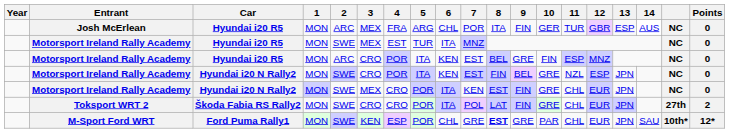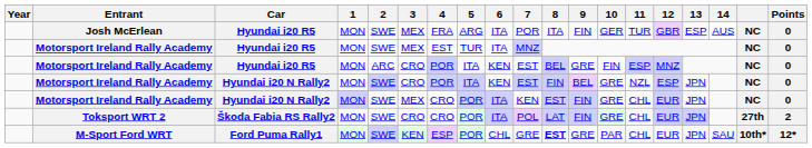 <table class="wikitable" style="text-align:center; font-size:85%">
 <tr>
 <th>Year</th>
 <th>Entrant</th>
 <th>Car</th>
 <th>1</th>
 <th>2</th>
 <th>3</th>
 <th>4</th>
 <th>5</th>
 <th>6</th>
 <th>7</th>
 <th>8</th>
 <th>9</th>
 <th>10</th>
 <th>11</th>
 <th>12</th>
 <th>13</th>
 <th>14</th>
 <th></th>
 <th>Points</th>
 </tr>
 <tr>
 <td></td>
 <th nowrap>Josh McErlean</th>
 <th nowrap><a href='#'>Hyundai i20 R5</a></th>
 <td><a href='#'>MON</a></td>
-<td><a href='#'>ARC</a></td>
+<td><a href='#'>SWE</a></td>
 <td><a href='#'>MEX</a></td>
 <td><a href='#'>FRA</a></td>
 <td><a href='#'>ARG</a></td>
-<td><a href='#'>CHL</a></td>
+<td><a href='#'>ITA</a></td>
 <td><a href='#'>POR</a></td>
 <td><a href='#'>ITA</a></td>
 <td><a href='#'>FIN</a></td>
 <td><a href='#'>GER</a></td>
 <td><a href='#'>TUR</a></td>
 <td style="background:#EFCFFF"><a href='#'>GBR</a><br></td>
 <td><a href='#'>ESP</a></td>
 <td style="background:white"><a href='#'>AUS</a><br></td>
 <th>NC</th>
 <th>0</th>
 </tr>
 <tr>
 <td></td>
 <th nowrap><a href='#'>Motorsport Ireland Rally Academy</a></th>
 <th nowrap><a href='#'>Hyundai i20 R5</a></th>
 <td><a href='#'>MON</a></td>
 <td><a href='#'>SWE</a></td>
 <td><a href='#'>MEX</a></td>
 <td><a href='#'>EST</a></td>
 <td><a href='#'>TUR</a></td>
 <td><a href='#'>ITA</a></td>
 <td style="background:#CFCFFF"><a href='#'>MNZ</a><br></td>
 <td colspan=7></td>
 <th>NC</th>
 <th>0</th>
 </tr>
 <tr>
 <td></td>
 <th nowrap><a href='#'>Motorsport Ireland Rally Academy</a></th>
 <th nowrap><a href='#'>Hyundai i20 R5</a></th>
 <td><a href='#'>MON</a></td>
 <td><a href='#'>ARC</a></td>
 <td><a href='#'>CRO</a></td>
 <td style="background:#CFCFFF"><a href='#'>POR</a><br></td>
 <td><a href='#'>ITA</a></td>
 <td><a href='#'>KEN</a></td>
 <td><a href='#'>EST</a></td>
 <td style="background:#CFCFFF"><a href='#'>BEL</a><br></td>
 <td><a href='#'>GRE</a></td>
 <td><a href='#'>FIN</a></td>
 <td style="background:#CFCFFF"><a href='#'>ESP</a><br></td>
 <td style="background:#CFCFFF"><a href='#'>MNZ</a><br></td>
 <td colspan=2></td>
 <th>NC</th>
 <th>0</th>
 </tr>
 <tr>
 <td></td>
 <th nowrap><a href='#'>Motorsport Ireland Rally Academy</a></th>
 <th nowrap><a href='#'>Hyundai i20 N Rally2</a></th>
 <td><a href='#'>MON</a></td>
 <td style="background:#CFCFFF"><a href='#'>SWE</a><br></td>
 <td><a href='#'>CRO</a></td>
 <td style="background:#CFCFFF"><a href='#'>POR</a><br></td>
 <td style="background:#CFCFFF"><a href='#'>ITA</a><br></td>
 <td><a href='#'>KEN</a></td>
 <td style="background:#CFCFFF"><a href='#'>EST</a><br></td>
 <td style="background:#CFCFFF"><a href='#'>FIN</a><br></td>
 <td style="background:#EFCFFF"><a href='#'>BEL</a><br></td>
 <td><a href='#'>GRE</a></td>
 <td><a href='#'>NZL</a></td>
 <td style="background:#CFCFFF"><a href='#'>ESP</a><br></td>
 <td><a href='#'>JPN</a></td>
 <td></td>
 <th>NC</th>
 <th>0</th>
 </tr>
 <tr>
 <td></td>
 <th nowrap><a href='#'>Motorsport Ireland Rally Academy</a></th>
 <th nowrap><a href='#'>Hyundai i20 N Rally2</a></th>
 <td style="background:#CFCFFF"><a href='#'>MON</a><br></td>
 <td><a href='#'>SWE</a></td>
 <td><a href='#'>MEX</a></td>
 <td><a href='#'>CRO</a></td>
 <td style="background:#CFCFFF"><a href='#'>POR</a><br></td>
 <td style="background:#CFCFFF"><a href='#'>ITA</a><br></td>
 <td><a href='#'>KEN</a></td>
 <td style="background:#CFCFFF"><a href='#'>EST</a><br></td>
 <td style="background:#CFCFFF"><a href='#'>FIN</a><br></td>
 <td><a href='#'>GRE</a></td>
 <td><a href='#'>CHL</a></td>
 <td style="background:#CFCFFF"><a href='#'>EUR</a><br></td>
 <td><a href='#'>JPN</a></td>
 <td></td>
 <th>NC</th>
 <th>0</th>
 </tr>
 <tr>
 <td></td>
 <th nowrap><a href='#'>Toksport WRT 2</a></th>
 <th nowrap><a href='#'>Škoda Fabia RS Rally2</a></th>
 <td><a href='#'>MON</a></td>
 <td><a href='#'>SWE</a></td>
 <td><a href='#'>CRO</a></td>
 <td><a href='#'>CRO</a></td>
 <td style="background:#DFFFDF"><a href='#'>POR</a><br></td>
 <td style="background:#CFCFFF"><a href='#'>ITA</a><br></td>
 <td style="background:#EFCFFF"><a href='#'>POL</a><br></td>
 <td style="background:#CFCFFF"><a href='#'>LAT</a><br></td>
 <td style="background:#CFCFFF"><a href='#'>FIN</a><br></td>
 <td style="background:#DFFFDF"><a href='#'>GRE</a><br></td>
 <td><a href='#'>CHL</a></td>
 <td style="background:#CFCFFF"><a href='#'>EUR</a><br></td>
 <td style="background:#CFCFFF"><a href='#'>JPN</a><br></td>
 <td></td>
 <th>27th</th>
 <th>2</th>
 </tr>
 <tr>
 <td></td>
 <th nowrap><a href='#'>M-Sport Ford WRT</a></th>
 <th nowrap><a href='#'>Ford Puma Rally1</a></th>
 <td style="background:#DFFFDF"><a href='#'>MON</a><br></td>
 <td style="background:#CFCFFF"><a href='#'>SWE</a><br></td>
 <td style="background:#DFFFDF"><a href='#'>KEN</a><br></td>
 <td style="background:#EFCFFF"><a href='#'>ESP</a><br></td>
 <td style="background:#DFFFDF"><a href='#'>POR</a><br></td>
 <td><a href='#'>CHL</a></td>
 <td><a href='#'>GRE</a></td>
 <td><strong><a href='#'>EST</a></strong></td>
 <td><a href='#'>GRE</a></td>
 <td><a href='#'>PAR</a></td>
 <td><a href='#'>CHL</a></td>
 <td><a href='#'>EUR</a></td>
 <td><a href='#'>JPN</a></td>
 <td><a href='#'>SAU</a></td>
 <th>10th*</th>
 <th>12*</th>
 </tr>
 </table>
